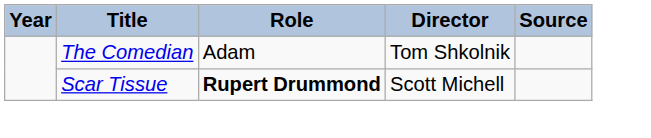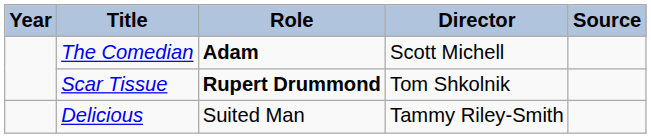 <table class="wikitable sortable plainrowheaders" style="width=100%;  font-size: 100%;">
 <tr>
 <th style="background:#b0c4de;">Year</th>
 <th style="background:#b0c4de;">Title</th>
 <th style="background:#b0c4de;">Role</th>
 <th style="background:#b0c4de;">Director</th>
 <th style="background:#b0c4de;" class="unsortable">Source</th>
 </tr>
 <tr>
 <td rowspan=2></td>
 <td><em><a href='#'>The Comedian</a></em></td>
-<td>Adam</td>
-<td>Tom Shkolnik</td>
+<td><strong>Adam</strong></td>
+<td>Scott Michell</td>
 <td></td>
 </tr>
 <tr>
 <td><em><a href='#'>Scar Tissue</a></em></td>
 <td><strong>Rupert Drummond</strong></td>
-<td>Scott Michell</td>
+<td>Tom Shkolnik</td>
+<td></td>
+</tr>
+<tr>
+<td></td>
+<td><em><a href='#'>Delicious</a></em></td>
+<td>Suited Man</td>
+<td>Tammy Riley-Smith</td>
 <td></td>
 </tr>
 </table>
